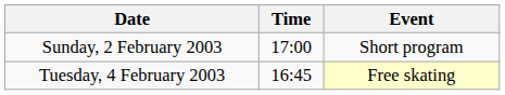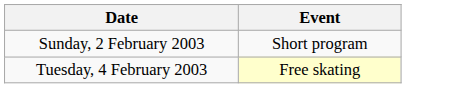 <table class = "wikitable" style="text-align:center;">
 <tr>
 <th width=220>Date</th>
-<th width=50>Time</th>
 <th width=150>Event</th>
 </tr>
 <tr>
 <td>Sunday, 2 February 2003</td>
-<td>17:00</td>
 <td>Short program</td>
 </tr>
 <tr>
 <td>Tuesday, 4 February 2003</td>
-<td>16:45</td>
 <td bgcolor=ffffcc>Free skating</td>
 </tr>
 </table>
